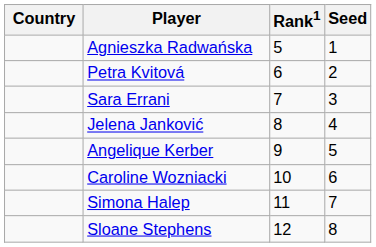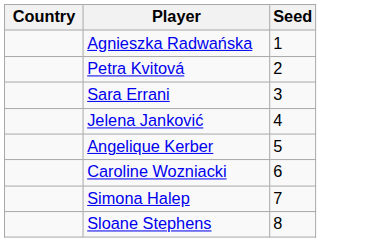 <table class="sortable wikitable">
 <tr>
 <th width=70>Country</th>
 <th width=175>Player</th>
-<th>Rank<sup>1</sup></th>
 <th>Seed</th>
 </tr>
 <tr>
 <td></td>
 <td><a href='#'>Agnieszka Radwańska</a></td>
-<td>5</td>
 <td>1</td>
 </tr>
 <tr>
 <td></td>
 <td><a href='#'>Petra Kvitová</a></td>
-<td>6</td>
 <td>2</td>
 </tr>
 <tr>
 <td></td>
 <td><a href='#'>Sara Errani</a></td>
-<td>7</td>
 <td>3</td>
 </tr>
 <tr>
 <td></td>
 <td><a href='#'>Jelena Janković</a></td>
-<td>8</td>
 <td>4</td>
 </tr>
 <tr>
 <td></td>
 <td><a href='#'>Angelique Kerber</a></td>
-<td>9</td>
 <td>5</td>
 </tr>
 <tr>
 <td></td>
 <td><a href='#'>Caroline Wozniacki</a></td>
-<td>10</td>
 <td>6</td>
 </tr>
 <tr>
 <td></td>
 <td><a href='#'>Simona Halep</a></td>
-<td>11</td>
 <td>7</td>
 </tr>
 <tr>
 <td></td>
 <td><a href='#'>Sloane Stephens</a></td>
-<td>12</td>
 <td>8</td>
 </tr>
 </table>
